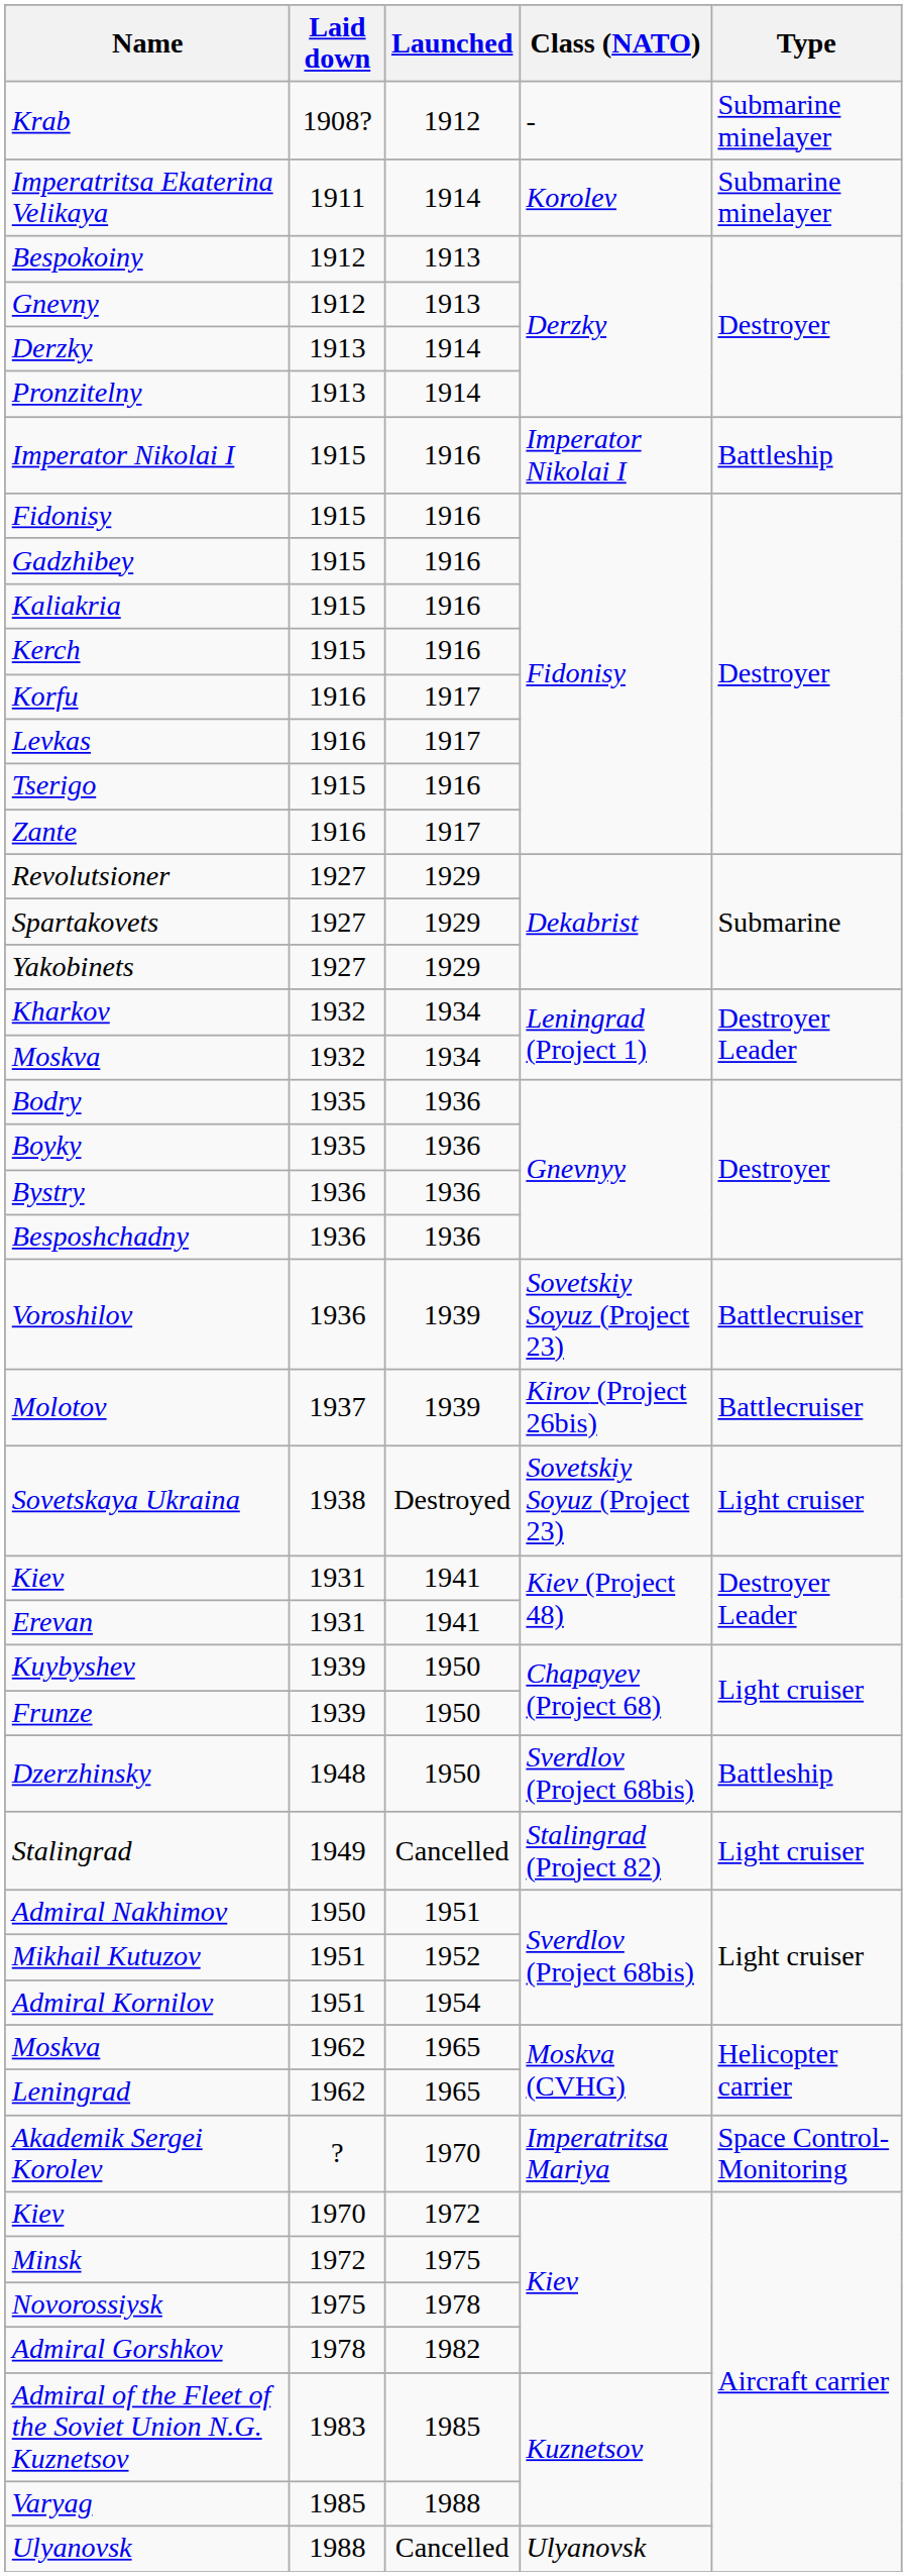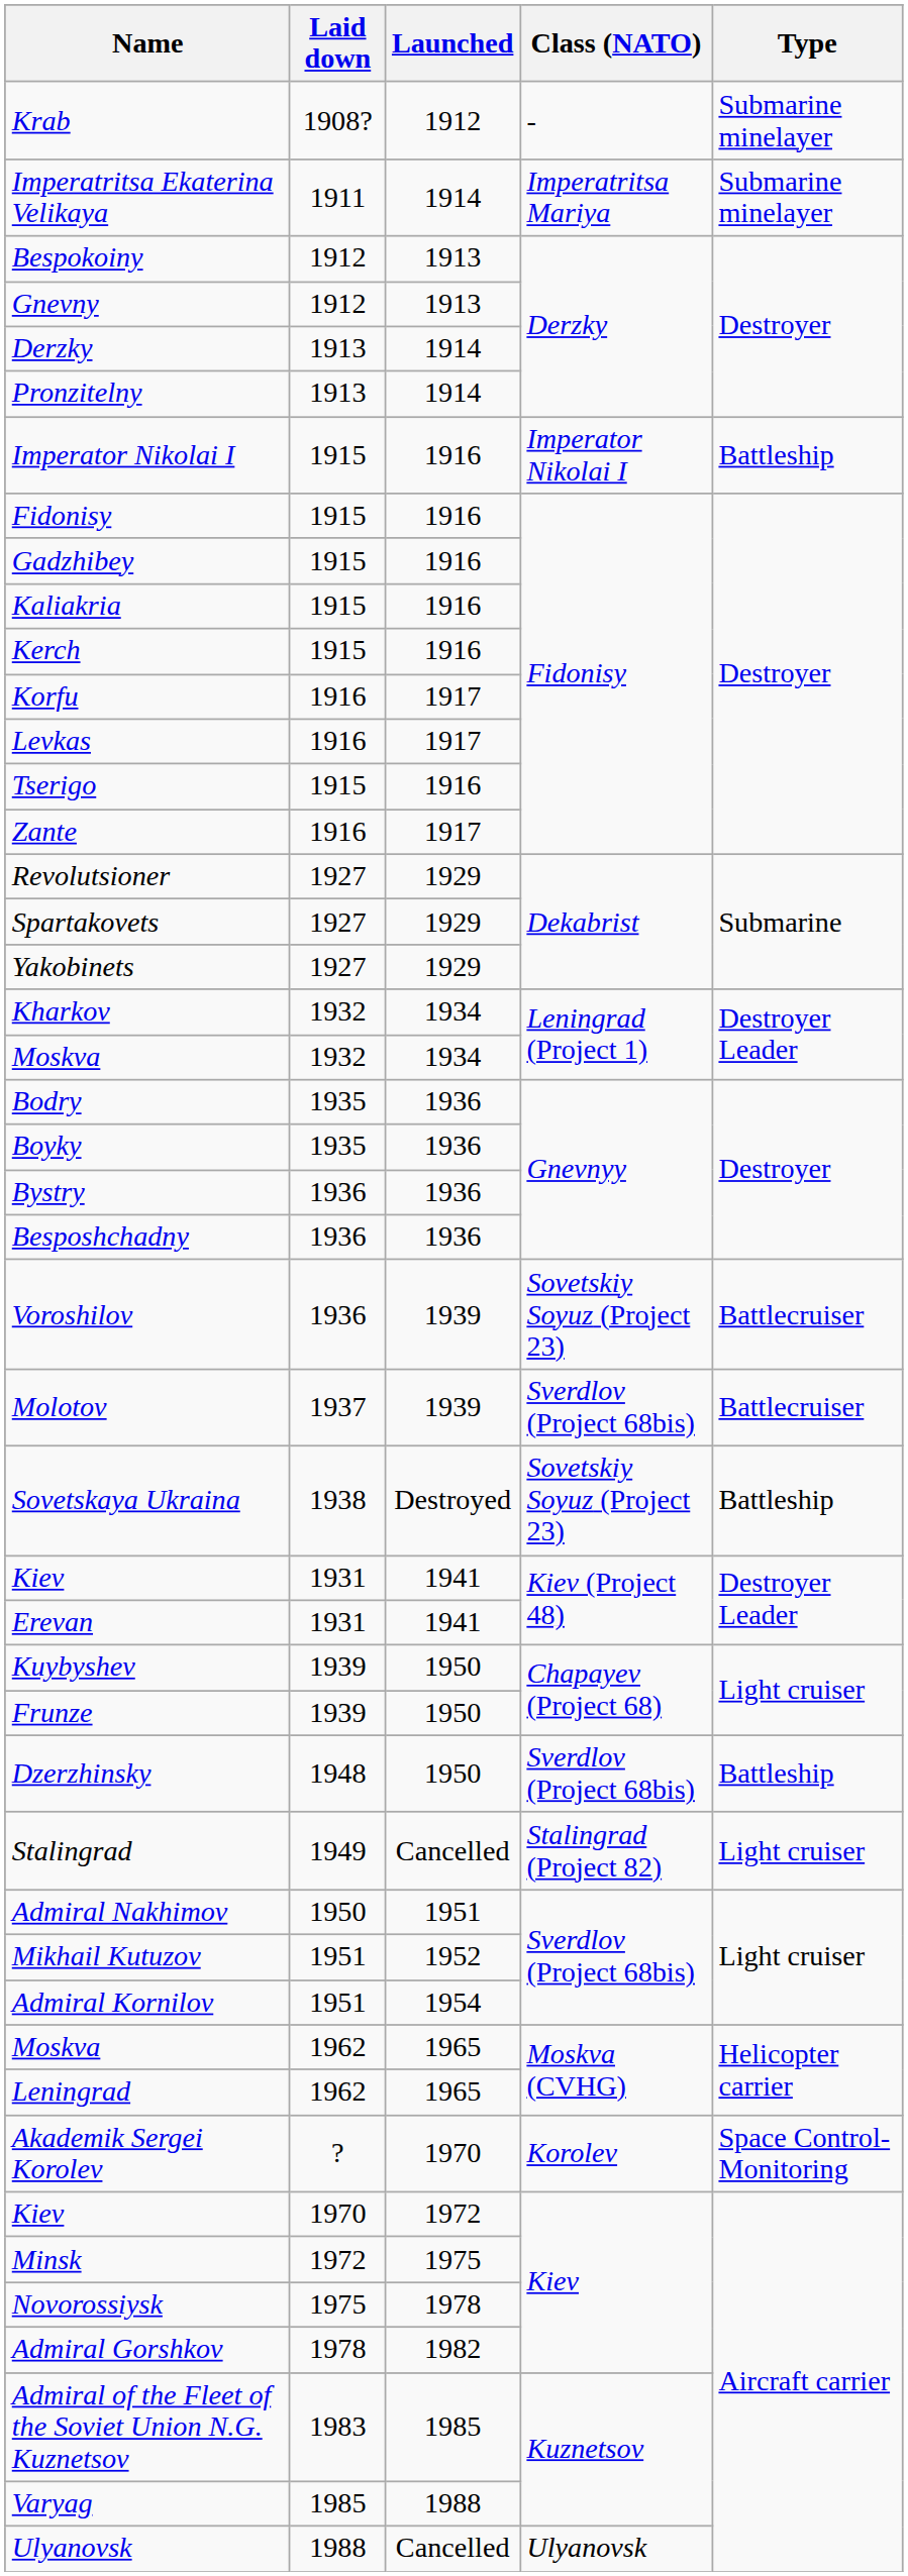 <table class="wikitable sortable" style="margin: 1em auto;" width="40%">
 <tr>
 <th>Name</th>
 <th><a href='#'>Laid down</a></th>
 <th><a href='#'>Launched</a></th>
 <th>Class (<a href='#'>NATO</a>)</th>
 <th>Type</th>
 </tr>
 <tr>
 <td><a href='#'><em>Krab</em></a></td>
 <td align=center>1908?</td>
 <td align=center>1912</td>
 <td>-</td>
 <td><a href='#'>Submarine</a> <a href='#'>minelayer</a></td>
 </tr>
 <tr>
 <td><a href='#'><em>Imperatritsa Ekaterina Velikaya</em></a></td>
 <td align=center>1911</td>
 <td align=center>1914</td>
-<td><a href='#'><em>Korolev</em></a></td>
+<td><a href='#'><em>Imperatritsa Mariya</em></a></td>
 <td><a href='#'>Submarine</a> <a href='#'>minelayer</a></td>
 </tr>
 <tr>
 <td><a href='#'><em>Bespokoiny</em></a></td>
 <td align=center>1912</td>
 <td align=center>1913</td>
 <td rowspan=4><a href='#'><em>Derzky</em></a></td>
 <td rowspan=4><a href='#'>Destroyer</a></td>
 </tr>
 <tr>
 <td><a href='#'><em>Gnevny</em></a></td>
 <td align=center>1912</td>
 <td align=center>1913</td>
 </tr>
 <tr>
 <td><a href='#'><em>Derzky</em></a></td>
 <td align=center>1913</td>
 <td align=center>1914</td>
 </tr>
 <tr>
 <td><a href='#'><em>Pronzitelny</em></a></td>
 <td align=center>1913</td>
 <td align=center>1914</td>
 </tr>
 <tr>
 <td><a href='#'><em>Imperator Nikolai I</em></a></td>
 <td align=center>1915</td>
 <td align=center>1916</td>
 <td><a href='#'><em>Imperator Nikolai I</em></a></td>
 <td><a href='#'>Battleship</a></td>
 </tr>
 <tr>
 <td><a href='#'><em>Fidonisy</em></a></td>
 <td align=center>1915</td>
 <td align=center>1916</td>
 <td rowspan=8><a href='#'><em>Fidonisy</em></a></td>
 <td rowspan=8><a href='#'>Destroyer</a></td>
 </tr>
 <tr>
 <td><a href='#'><em>Gadzhibey</em></a></td>
 <td align=center>1915</td>
 <td align=center>1916</td>
 </tr>
 <tr>
 <td><a href='#'><em>Kaliakria</em></a></td>
 <td align=center>1915</td>
 <td align=center>1916</td>
 </tr>
 <tr>
 <td><a href='#'><em>Kerch</em></a></td>
 <td align=center>1915</td>
 <td align=center>1916</td>
 </tr>
 <tr>
 <td><a href='#'><em>Korfu</em></a></td>
 <td align=center>1916</td>
 <td align=center>1917</td>
 </tr>
 <tr>
 <td><a href='#'><em>Levkas</em></a></td>
 <td align=center>1916</td>
 <td align=center>1917</td>
 </tr>
 <tr>
 <td><a href='#'><em>Tserigo</em></a></td>
 <td align=center>1915</td>
 <td align=center>1916</td>
 </tr>
 <tr>
 <td><a href='#'><em>Zante</em></a></td>
 <td align=center>1916</td>
 <td align=center>1917</td>
 </tr>
 <tr>
 <td><em>Revolutsioner</em></td>
 <td align=center>1927</td>
 <td align=center>1929</td>
 <td rowspan=3><a href='#'><em>Dekabrist</em></a></td>
 <td rowspan=3>Submarine</td>
 </tr>
 <tr>
 <td><em>Spartakovets</em></td>
 <td align=center>1927</td>
 <td align=center>1929</td>
 </tr>
 <tr>
 <td><em>Yakobinets</em></td>
 <td align=center>1927</td>
 <td align=center>1929</td>
 </tr>
 <tr>
 <td><a href='#'><em>Kharkov</em></a></td>
 <td align=center>1932</td>
 <td align=center>1934</td>
 <td rowspan=2><a href='#'><em>Leningrad</em> (Project 1)</a></td>
 <td rowspan=2><a href='#'>Destroyer Leader</a></td>
 </tr>
 <tr>
 <td><a href='#'><em>Moskva</em></a></td>
 <td align=center>1932</td>
 <td align=center>1934</td>
 </tr>
 <tr>
 <td><em><a href='#'>Bodry</a></em></td>
 <td align=center>1935</td>
 <td align=center>1936</td>
 <td rowspan=4><a href='#'><em>Gnevnyy</em></a></td>
 <td rowspan=4><a href='#'>Destroyer</a></td>
 </tr>
 <tr>
 <td><em><a href='#'>Boyky</a></em></td>
 <td align=center>1935</td>
 <td align=center>1936</td>
 </tr>
 <tr>
 <td><em><a href='#'>Bystry</a></em></td>
 <td align=center>1936</td>
 <td align=center>1936</td>
 </tr>
 <tr>
 <td><em><a href='#'>Besposhchadny</a></em></td>
 <td align=center>1936</td>
 <td align=center>1936</td>
 </tr>
 <tr>
 <td><em><a href='#'>Voroshilov</a></em></td>
 <td align=center>1936</td>
 <td align=center>1939</td>
 <td><a href='#'><em>Sovetskiy Soyuz</em> (Project 23)</a></td>
 <td><a href='#'>Battlecruiser</a></td>
 </tr>
 <tr>
 <td><em><a href='#'>Molotov</a></em></td>
 <td align=center>1937</td>
 <td align=center>1939</td>
-<td><a href='#'><em>Kirov</em> (Project 26bis)</a></td>
+<td><a href='#'><em>Sverdlov</em> (Project 68bis)</a></td>
 <td><a href='#'>Battlecruiser</a></td>
 </tr>
 <tr>
 <td><a href='#'><em>Sovetskaya Ukraina</em></a></td>
 <td align=center>1938</td>
 <td align=center>Destroyed</td>
 <td><a href='#'><em>Sovetskiy Soyuz</em> (Project 23)</a></td>
-<td><a href='#'>Light cruiser</a></td>
+<td>Battleship</td>
 </tr>
 <tr>
 <td><em><a href='#'>Kiev</a></em></td>
 <td align=center>1931</td>
 <td align=center>1941</td>
 <td rowspan=2><a href='#'><em>Kiev</em> (Project 48)</a></td>
 <td rowspan=2><a href='#'>Destroyer Leader</a></td>
 </tr>
 <tr>
 <td><em><a href='#'>Erevan</a></em></td>
 <td align=center>1931</td>
 <td align=center>1941</td>
 </tr>
 <tr>
 <td><em><a href='#'>Kuybyshev</a></em></td>
 <td align=center>1939</td>
 <td align=center>1950</td>
 <td rowspan=2><a href='#'><em>Chapayev</em> (Project 68)</a></td>
 <td rowspan=2><a href='#'>Light cruiser</a></td>
 </tr>
 <tr>
 <td><em><a href='#'>Frunze</a></em></td>
 <td align=center>1939</td>
 <td align=center>1950</td>
 </tr>
 <tr>
 <td><a href='#'><em>Dzerzhinsky</em></a></td>
 <td align=center>1948</td>
 <td align=center>1950</td>
 <td><a href='#'><em>Sverdlov</em> (Project 68bis)</a></td>
 <td><a href='#'>Battleship</a></td>
 </tr>
 <tr>
 <td><em>Stalingrad</em></td>
 <td align=center>1949</td>
 <td align=center>Cancelled</td>
 <td><a href='#'><em>Stalingrad</em> (Project 82)</a></td>
 <td><a href='#'>Light cruiser</a></td>
 </tr>
 <tr>
 <td><a href='#'><em>Admiral Nakhimov</em></a></td>
 <td align=center>1950</td>
 <td align=center>1951</td>
 <td rowspan=3><a href='#'><em>Sverdlov</em> (Project 68bis)</a></td>
 <td rowspan=3>Light cruiser</td>
 </tr>
 <tr>
 <td><a href='#'><em>Mikhail Kutuzov</em></a></td>
 <td align=center>1951</td>
 <td align=center>1952</td>
 </tr>
 <tr>
 <td><a href='#'><em>Admiral Kornilov</em></a></td>
 <td align=center>1951</td>
 <td align=center>1954</td>
 </tr>
 <tr>
 <td><a href='#'><em>Moskva</em></a></td>
 <td align=center>1962</td>
 <td align=center>1965</td>
 <td rowspan=2><a href='#'><em>Moskva</em> (CVHG)</a></td>
 <td rowspan=2><a href='#'>Helicopter carrier</a></td>
 </tr>
 <tr>
 <td><a href='#'><em>Leningrad</em></a></td>
 <td align=center>1962</td>
 <td align=center>1965</td>
 </tr>
 <tr>
 <td><em><a href='#'>Akademik Sergei Korolev</a></em></td>
 <td align=center>?</td>
 <td align=center>1970</td>
-<td><a href='#'><em>Imperatritsa Mariya</em></a></td>
+<td><a href='#'><em>Korolev</em></a></td>
 <td><a href='#'>Space Control-Monitoring</a></td>
 </tr>
 <tr>
 <td><a href='#'><em>Kiev</em></a></td>
 <td align=center>1970</td>
 <td align=center>1972</td>
 <td rowspan=4><a href='#'><em>Kiev</em></a></td>
 <td rowspan=7><a href='#'>Aircraft carrier</a></td>
 </tr>
 <tr>
 <td><a href='#'><em>Minsk</em></a></td>
 <td align=center>1972</td>
 <td align=center>1975</td>
 </tr>
 <tr>
 <td><a href='#'><em>Novorossiysk</em></a></td>
 <td align=center>1975</td>
 <td align=center>1978</td>
 </tr>
 <tr>
 <td><a href='#'><em>Admiral Gorshkov</em></a></td>
 <td align=center>1978</td>
 <td align=center>1982</td>
 </tr>
 <tr>
 <td><a href='#'><em>Admiral of the Fleet of the Soviet Union N.G. Kuznetsov</em></a></td>
 <td align=center>1983</td>
 <td align=center>1985</td>
 <td rowspan=2><a href='#'><em>Kuznetsov</em></a></td>
 </tr>
 <tr>
 <td><a href='#'><em>Varyag</em></a></td>
 <td align=center>1985</td>
 <td align=center>1988</td>
 </tr>
 <tr>
 <td><a href='#'><em>Ulyanovsk</em></a></td>
 <td align=center>1988</td>
 <td align=center>Cancelled</td>
 <td><em>Ulyanovsk</em></td>
 </tr>
 </table>
